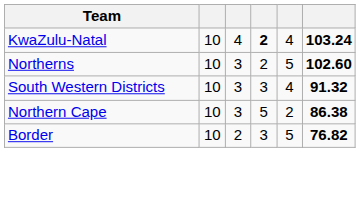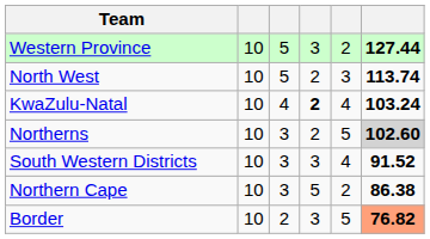 <table class="wikitable" style="text-align:center">
 <tr>
 <th style="width:200px">Team</th>
 <th width="20"></th>
 <th width="20"></th>
 <th width="20"></th>
 <th width="20"></th>
 <th width="20"></th>
+</tr>
+<tr style="background:#cfc">
+<td style="text-align:left;"> <a href='#'>Western Province</a></td>
+<td>10</td>
+<td>5</td>
+<td>3</td>
+<td>2</td>
+<td><strong>127.44</strong></td>
+</tr>
+<tr>
+<td style="text-align:left;"> <a href='#'>North West</a></td>
+<td>10</td>
+<td>5</td>
+<td>2</td>
+<td>3</td>
+<td><strong>113.74</strong></td>
 </tr>
 <tr>
 <td style="text-align:left;"> <a href='#'>KwaZulu-Natal</a></td>
 <td>10</td>
 <td>4</td>
 <td><strong>2</strong></td>
 <td>4</td>
 <td><strong>103.24</strong></td>
 </tr>
 <tr>
 <td style="text-align:left;"> <a href='#'>Northerns</a></td>
 <td>10</td>
 <td>3</td>
 <td>2</td>
 <td>5</td>
-<td><strong>102.60</strong></td>
+<td style="background: lightgrey;"><strong>102.60</strong></td>
 </tr>
 <tr>
 <td style="text-align:left;"> <a href='#'>South Western Districts</a></td>
 <td>10</td>
 <td>3</td>
 <td>3</td>
 <td>4</td>
-<td><strong>91.32</strong></td>
+<td><strong>91.52</strong></td>
 </tr>
 <tr>
 <td style="text-align:left;"> <a href='#'>Northern Cape</a></td>
 <td>10</td>
 <td>3</td>
 <td>5</td>
 <td>2</td>
 <td><strong>86.38</strong></td>
 </tr>
 <tr>
 <td style="text-align:left;"> <a href='#'>Border</a></td>
 <td>10</td>
 <td>2</td>
 <td>3</td>
 <td>5</td>
-<td><strong>76.82</strong></td>
+<td style="background: lightsalmon;"><strong>76.82</strong></td>
 </tr>
 </table>
